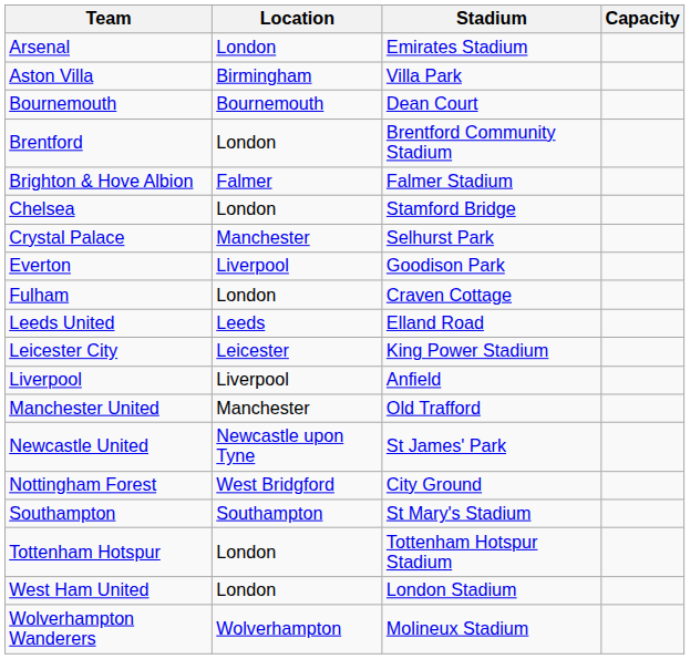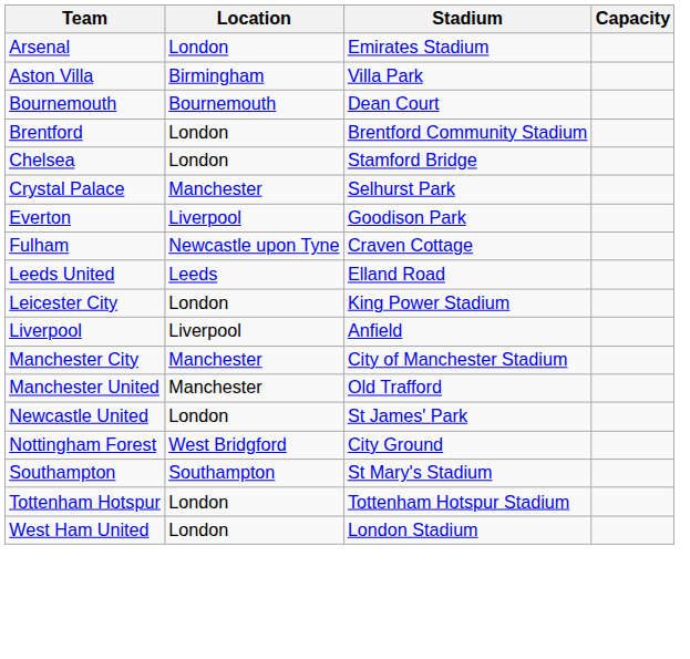 <table class="wikitable sortable">
 <tr>
 <th>Team</th>
 <th>Location</th>
 <th>Stadium</th>
 <th>Capacity</th>
 </tr>
 <tr>
 <td><a href='#'>Arsenal</a></td>
 <td><a href='#'>London</a> </td>
 <td><a href='#'>Emirates Stadium</a></td>
 <td style="text-align:center"></td>
 </tr>
 <tr>
 <td><a href='#'>Aston Villa</a></td>
 <td><a href='#'>Birmingham</a></td>
 <td><a href='#'>Villa Park</a></td>
 <td style="text-align:center"></td>
 </tr>
 <tr>
 <td><a href='#'>Bournemouth</a></td>
 <td><a href='#'>Bournemouth</a></td>
 <td><a href='#'>Dean Court</a></td>
 <td style="text-align:center"></td>
 </tr>
 <tr>
 <td><a href='#'>Brentford</a></td>
 <td>London </td>
 <td><a href='#'>Brentford Community Stadium</a></td>
 <td style="text-align:center"></td>
 </tr>
 <tr>
-<td><a href='#'>Brighton & Hove Albion</a></td>
-<td><a href='#'>Falmer</a></td>
-<td><a href='#'>Falmer Stadium</a></td>
-<td style="text-align:center"></td>
-</tr>
-<tr>
 <td><a href='#'>Chelsea</a></td>
 <td>London </td>
 <td><a href='#'>Stamford Bridge</a></td>
 <td style="text-align:center"></td>
 </tr>
 <tr>
 <td><a href='#'>Crystal Palace</a></td>
 <td><a href='#'>Manchester</a> </td>
 <td><a href='#'>Selhurst Park</a></td>
 <td style="text-align:center"></td>
 </tr>
 <tr>
 <td><a href='#'>Everton</a></td>
 <td><a href='#'>Liverpool</a> </td>
 <td><a href='#'>Goodison Park</a></td>
 <td style="text-align:center"></td>
 </tr>
 <tr>
 <td><a href='#'>Fulham</a></td>
-<td>London </td>
+<td><a href='#'>Newcastle upon Tyne</a></td>
 <td><a href='#'>Craven Cottage</a></td>
 <td style="text-align:center"></td>
 </tr>
 <tr>
 <td><a href='#'>Leeds United</a></td>
 <td><a href='#'>Leeds</a></td>
 <td><a href='#'>Elland Road</a></td>
 <td style="text-align:center"></td>
 </tr>
 <tr>
 <td><a href='#'>Leicester City</a></td>
-<td><a href='#'>Leicester</a></td>
+<td>London </td>
 <td><a href='#'>King Power Stadium</a></td>
 <td style="text-align:center"></td>
 </tr>
 <tr>
 <td><a href='#'>Liverpool</a></td>
 <td>Liverpool </td>
 <td><a href='#'>Anfield</a></td>
 <td style="text-align:center"></td>
 </tr>
 <tr>
+<td><a href='#'>Manchester City</a></td>
+<td><a href='#'>Manchester</a> </td>
+<td><a href='#'>City of Manchester Stadium</a></td>
+<td style="text-align:center"></td>
+</tr>
+<tr>
 <td><a href='#'>Manchester United</a></td>
 <td>Manchester </td>
 <td><a href='#'>Old Trafford</a></td>
 <td style="text-align:center"></td>
 </tr>
 <tr>
 <td><a href='#'>Newcastle United</a></td>
-<td><a href='#'>Newcastle upon Tyne</a></td>
+<td>London </td>
 <td><a href='#'>St James' Park</a></td>
 <td style="text-align:center"></td>
 </tr>
 <tr>
 <td><a href='#'>Nottingham Forest</a></td>
 <td><a href='#'>West Bridgford</a></td>
 <td><a href='#'>City Ground</a></td>
 <td style="text-align:center"></td>
 </tr>
 <tr>
 <td><a href='#'>Southampton</a></td>
 <td><a href='#'>Southampton</a></td>
 <td><a href='#'>St Mary's Stadium</a></td>
 <td style="text-align:center"></td>
 </tr>
 <tr>
 <td><a href='#'>Tottenham Hotspur</a></td>
 <td>London </td>
 <td><a href='#'>Tottenham Hotspur Stadium</a></td>
 <td style="text-align:center"></td>
 </tr>
 <tr>
 <td><a href='#'>West Ham United</a></td>
 <td>London </td>
 <td><a href='#'>London Stadium</a></td>
 <td style="text-align:center"></td>
 </tr>
-<tr>
-<td><a href='#'>Wolverhampton Wanderers</a></td>
-<td><a href='#'>Wolverhampton</a></td>
-<td><a href='#'>Molineux Stadium</a></td>
-<td style="text-align:center"></td>
-</tr>
 </table>
